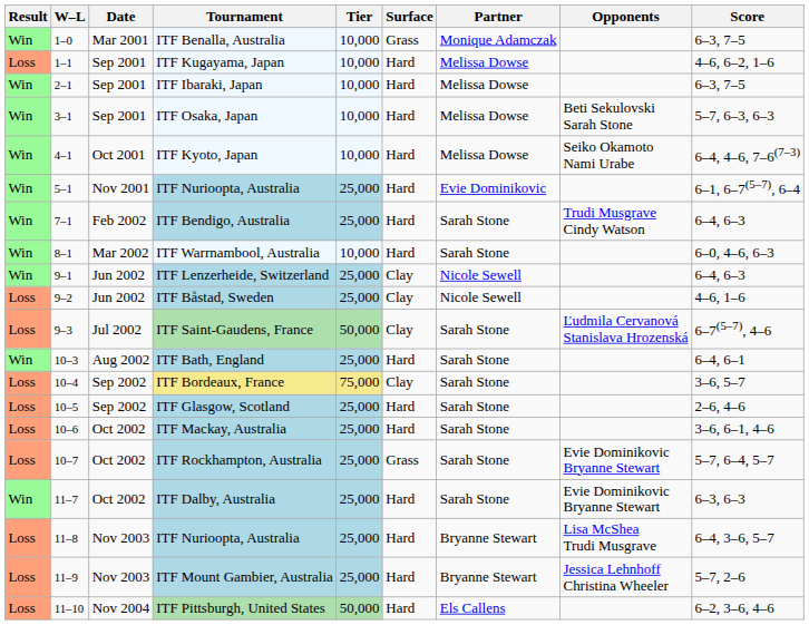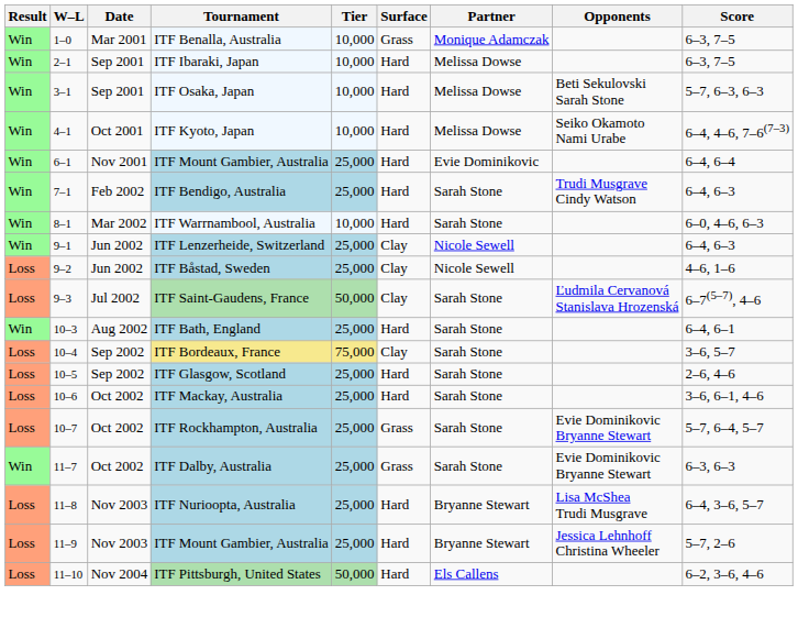 <table class="sortable wikitable">
 <tr>
 <th>Result</th>
 <th class="unsortable">W–L</th>
 <th>Date</th>
 <th>Tournament</th>
 <th>Tier</th>
 <th>Surface</th>
 <th>Partner</th>
 <th>Opponents</th>
 <th class="unsortable">Score</th>
 </tr>
 <tr>
 <td bgcolor=98FB98>Win</td>
 <td><small>1–0</small></td>
 <td>Mar 2001</td>
 <td bgcolor=f0f8ff>ITF Benalla, Australia</td>
 <td bgcolor=f0f8ff>10,000</td>
 <td>Grass</td>
 <td> <a href='#'>Monique Adamczak</a></td>
 <td></td>
 <td>6–3, 7–5</td>
-</tr>
-<tr>
-<td bgcolor=FFA07A>Loss</td>
-<td><small>1–1</small></td>
-<td>Sep 2001</td>
-<td bgcolor=f0f8ff>ITF Kugayama, Japan</td>
-<td bgcolor=f0f8ff>10,000</td>
-<td>Hard</td>
-<td> <a href='#'>Melissa Dowse</a></td>
-<td></td>
-<td>4–6, 6–2, 1–6</td>
 </tr>
 <tr>
 <td bgcolor=98FB98>Win</td>
 <td><small>2–1</small></td>
 <td>Sep 2001</td>
 <td bgcolor=f0f8ff>ITF Ibaraki, Japan</td>
 <td bgcolor=f0f8ff>10,000</td>
 <td>Hard</td>
 <td> Melissa Dowse</td>
 <td></td>
 <td>6–3, 7–5</td>
 </tr>
 <tr>
 <td bgcolor=98FB98>Win</td>
 <td><small>3–1</small></td>
 <td>Sep 2001</td>
 <td bgcolor=f0f8ff>ITF Osaka, Japan</td>
 <td bgcolor=f0f8ff>10,000</td>
 <td>Hard</td>
 <td> Melissa Dowse</td>
 <td> Beti Sekulovski<br> Sarah Stone</td>
 <td>5–7, 6–3, 6–3</td>
 </tr>
 <tr>
 <td bgcolor=98FB98>Win</td>
 <td><small>4–1</small></td>
 <td>Oct 2001</td>
 <td bgcolor=f0f8ff>ITF Kyoto, Japan</td>
 <td bgcolor=f0f8ff>10,000</td>
 <td>Hard</td>
 <td> Melissa Dowse</td>
 <td> Seiko Okamoto<br> Nami Urabe</td>
 <td>6–4, 4–6, 7–6<sup>(7–3)</sup></td>
 </tr>
 <tr>
 <td bgcolor=98FB98>Win</td>
-<td><small>5–1</small></td>
+<td><small>6–1</small></td>
 <td>Nov 2001</td>
-<td bgcolor=lightblue>ITF Nurioopta, Australia</td>
+<td bgcolor=lightblue>ITF Mount Gambier, Australia</td>
 <td bgcolor=lightblue>25,000</td>
 <td>Hard</td>
-<td> <a href='#'>Evie Dominikovic</a></td>
+<td> Evie Dominikovic</td>
 <td></td>
-<td>6–1, 6–7<sup>(5–7)</sup>, 6–4</td>
+<td>6–4, 6–4</td>
 </tr>
 <tr>
 <td bgcolor=98FB98>Win</td>
 <td><small>7–1</small></td>
 <td>Feb 2002</td>
 <td bgcolor=lightblue>ITF Bendigo, Australia</td>
 <td bgcolor=lightblue>25,000</td>
 <td>Hard</td>
 <td> Sarah Stone</td>
 <td> <a href='#'>Trudi Musgrave</a><br> Cindy Watson</td>
 <td>6–4, 6–3</td>
 </tr>
 <tr>
 <td bgcolor=98FB98>Win</td>
 <td><small>8–1</small></td>
 <td>Mar 2002</td>
 <td bgcolor=f0f8ff>ITF Warrnambool, Australia</td>
 <td bgcolor=f0f8ff>10,000</td>
 <td>Hard</td>
 <td> Sarah Stone</td>
 <td></td>
 <td>6–0, 4–6, 6–3</td>
 </tr>
 <tr>
 <td bgcolor=98FB98>Win</td>
 <td><small>9–1</small></td>
 <td>Jun 2002</td>
 <td bgcolor=lightblue>ITF Lenzerheide, Switzerland</td>
 <td bgcolor=lightblue>25,000</td>
 <td>Clay</td>
 <td> <a href='#'>Nicole Sewell</a></td>
 <td></td>
 <td>6–4, 6–3</td>
 </tr>
 <tr>
 <td bgcolor=FFA07A>Loss</td>
 <td><small>9–2</small></td>
 <td>Jun 2002</td>
 <td bgcolor=lightblue>ITF Båstad, Sweden</td>
 <td bgcolor=lightblue>25,000</td>
 <td>Clay</td>
 <td> Nicole Sewell</td>
 <td></td>
 <td>4–6, 1–6</td>
 </tr>
 <tr>
 <td bgcolor=FFA07A>Loss</td>
 <td><small>9–3</small></td>
 <td>Jul 2002</td>
 <td bgcolor=addfad>ITF Saint-Gaudens, France</td>
 <td bgcolor=addfad>50,000</td>
 <td>Clay</td>
 <td> Sarah Stone</td>
 <td> <a href='#'>Ľudmila Cervanová</a><br> <a href='#'>Stanislava Hrozenská</a></td>
 <td>6–7<sup>(5–7)</sup>, 4–6</td>
 </tr>
 <tr>
 <td bgcolor=98FB98>Win</td>
 <td><small>10–3</small></td>
 <td>Aug 2002</td>
 <td bgcolor=lightblue>ITF Bath, England</td>
 <td bgcolor=lightblue>25,000</td>
 <td>Hard</td>
 <td> Sarah Stone</td>
 <td></td>
 <td>6–4, 6–1</td>
 </tr>
 <tr>
 <td bgcolor=FFA07A>Loss</td>
 <td><small>10–4</small></td>
 <td>Sep 2002</td>
 <td bgcolor=f7e98e>ITF Bordeaux, France</td>
 <td bgcolor=f7e98e>75,000</td>
 <td>Clay</td>
 <td> Sarah Stone</td>
 <td></td>
 <td>3–6, 5–7</td>
 </tr>
 <tr>
 <td bgcolor=FFA07A>Loss</td>
 <td><small>10–5</small></td>
 <td>Sep 2002</td>
 <td bgcolor=lightblue>ITF Glasgow, Scotland</td>
 <td bgcolor=lightblue>25,000</td>
 <td>Hard</td>
 <td> Sarah Stone</td>
 <td></td>
 <td>2–6, 4–6</td>
 </tr>
 <tr>
 <td bgcolor=FFA07A>Loss</td>
 <td><small>10–6</small></td>
 <td>Oct 2002</td>
 <td bgcolor=lightblue>ITF Mackay, Australia</td>
 <td bgcolor=lightblue>25,000</td>
 <td>Hard</td>
 <td> Sarah Stone</td>
 <td></td>
 <td>3–6, 6–1, 4–6</td>
 </tr>
 <tr>
 <td bgcolor=FFA07A>Loss</td>
 <td><small>10–7</small></td>
 <td>Oct 2002</td>
 <td bgcolor=lightblue>ITF Rockhampton, Australia</td>
 <td bgcolor=lightblue>25,000</td>
 <td>Grass</td>
 <td> Sarah Stone</td>
 <td> Evie Dominikovic<br> <a href='#'>Bryanne Stewart</a></td>
 <td>5–7, 6–4, 5–7</td>
 </tr>
 <tr>
 <td bgcolor=98FB98>Win</td>
 <td><small>11–7</small></td>
 <td>Oct 2002</td>
 <td bgcolor=lightblue>ITF Dalby, Australia</td>
 <td bgcolor=lightblue>25,000</td>
-<td>Hard</td>
+<td>Grass</td>
 <td> Sarah Stone</td>
 <td> Evie Dominikovic<br> Bryanne Stewart</td>
 <td>6–3, 6–3</td>
 </tr>
 <tr>
 <td bgcolor=FFA07A>Loss</td>
 <td><small>11–8</small></td>
 <td>Nov 2003</td>
 <td bgcolor=lightblue>ITF Nurioopta, Australia</td>
 <td bgcolor=lightblue>25,000</td>
 <td>Hard</td>
 <td> Bryanne Stewart</td>
 <td> <a href='#'>Lisa McShea</a><br> Trudi Musgrave</td>
 <td>6–4, 3–6, 5–7</td>
 </tr>
 <tr>
 <td bgcolor=FFA07A>Loss</td>
 <td><small>11–9</small></td>
 <td>Nov 2003</td>
 <td bgcolor=lightblue>ITF Mount Gambier, Australia</td>
 <td bgcolor=lightblue>25,000</td>
 <td>Hard</td>
 <td> Bryanne Stewart</td>
 <td> <a href='#'>Jessica Lehnhoff</a><br> Christina Wheeler</td>
 <td>5–7, 2–6</td>
 </tr>
 <tr>
 <td bgcolor=FFA07A>Loss</td>
 <td><small>11–10</small></td>
 <td>Nov 2004</td>
 <td bgcolor=addfad>ITF Pittsburgh, United States</td>
 <td bgcolor=addfad>50,000</td>
 <td>Hard</td>
 <td> <a href='#'>Els Callens</a></td>
 <td></td>
 <td>6–2, 3–6, 4–6</td>
 </tr>
 </table>
